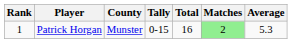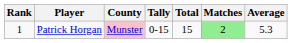 <table class="wikitable">
 <tr>
 <th>Rank</th>
 <th>Player</th>
 <th>County</th>
 <th>Tally</th>
 <th>Total</th>
 <th>Matches</th>
 <th>Average</th>
 </tr>
 <tr>
 <td rowspan=1 align=center>1</td>
 <td><a href='#'>Patrick Horgan</a></td>
-<td><a href='#'>Munster</a></td>
+<td style="background: pink;"><a href='#'>Munster</a></td>
 <td align=center>0-15</td>
-<td align=center>16</td>
+<td align=center>15</td>
 <td align=center style="background: lightgreen;">2</td>
 <td align=center>5.3</td>
 </tr>
 </table>
